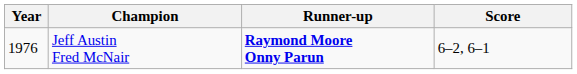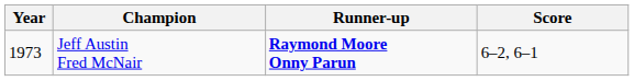 <table class="wikitable">
 <tr>
 <th style="width:40px">Year</th>
 <th style="width:200px">Champion</th>
 <th style="width:200px">Runner-up</th>
 <th style="width:140px">Score</th>
 </tr>
 <tr>
-<td>1976</td>
+<td>1973</td>
 <td> <a href='#'>Jeff Austin</a><br> <a href='#'>Fred McNair</a></td>
 <td><strong> <a href='#'>Raymond Moore</a><br> <a href='#'>Onny Parun</a></strong></td>
 <td>6–2, 6–1</td>
 </tr>
 </table>
